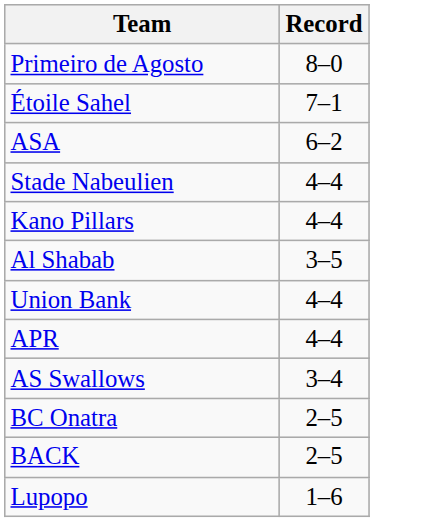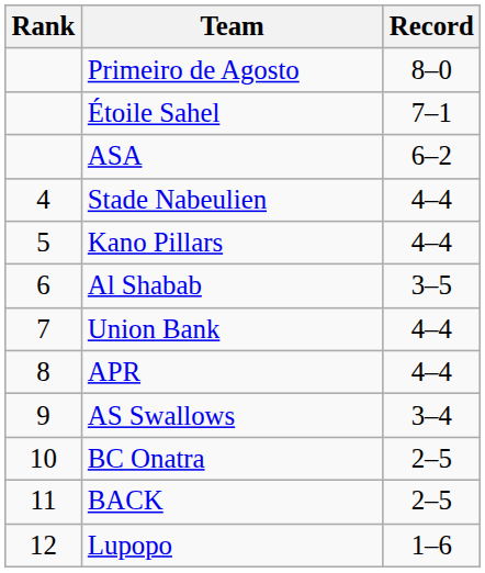 <table class=wikitable style="text-align:center;">
 <tr>
+<th>Rank</th>
 <th width=170>Team</th>
 <th>Record</th>
 </tr>
 <tr>
+<td></td>
 <td align=left> <a href='#'>Primeiro de Agosto</a></td>
 <td>8–0</td>
 </tr>
 <tr>
+<td></td>
 <td align=left> <a href='#'>Étoile Sahel</a></td>
 <td>7–1</td>
 </tr>
 <tr>
+<td></td>
 <td align=left> <a href='#'>ASA</a></td>
 <td>6–2</td>
 </tr>
 <tr>
+<td>4</td>
 <td align=left> <a href='#'>Stade Nabeulien</a></td>
 <td>4–4</td>
 </tr>
 <tr>
+<td>5</td>
 <td align=left> <a href='#'>Kano Pillars</a></td>
 <td>4–4</td>
 </tr>
 <tr>
+<td>6</td>
 <td align=left> <a href='#'>Al Shabab</a></td>
 <td>3–5</td>
 </tr>
 <tr>
+<td>7</td>
 <td align=left> <a href='#'>Union Bank</a></td>
 <td>4–4</td>
 </tr>
 <tr>
+<td>8</td>
 <td align=left> <a href='#'>APR</a></td>
 <td>4–4</td>
 </tr>
 <tr>
+<td>9</td>
 <td align=left> <a href='#'>AS Swallows</a></td>
 <td>3–4</td>
 </tr>
 <tr>
+<td>10</td>
 <td align=left> <a href='#'>BC Onatra</a></td>
 <td>2–5</td>
 </tr>
 <tr>
+<td>11</td>
 <td align=left> <a href='#'>BACK</a></td>
 <td>2–5</td>
 </tr>
 <tr>
+<td>12</td>
 <td align=left> <a href='#'>Lupopo</a></td>
 <td>1–6</td>
 </tr>
 </table>
